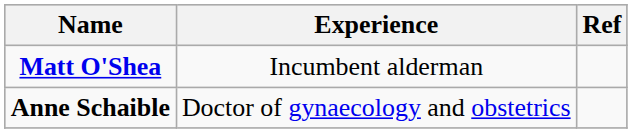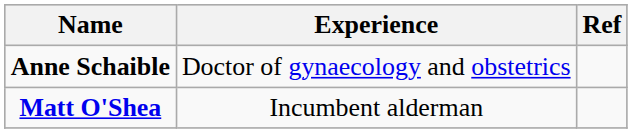 <table class="wikitable" style="text-align:center">
 <tr>
 <th>Name</th>
 <th>Experience</th>
 <th>Ref</th>
 </tr>
 <tr>
+<td><strong>Anne Schaible</strong></td>
+<td>Doctor of <a href='#'>gynaecology</a> and <a href='#'>obstetrics</a></td>
+<td></td>
+</tr>
+<tr>
 <td><strong><a href='#'>Matt O'Shea</a></strong></td>
 <td>Incumbent alderman</td>
 <td></td>
 </tr>
-<tr>
-<td><strong>Anne Schaible</strong></td>
-<td>Doctor of <a href='#'>gynaecology</a> and <a href='#'>obstetrics</a></td>
-<td></td>
-</tr>
 </table>
